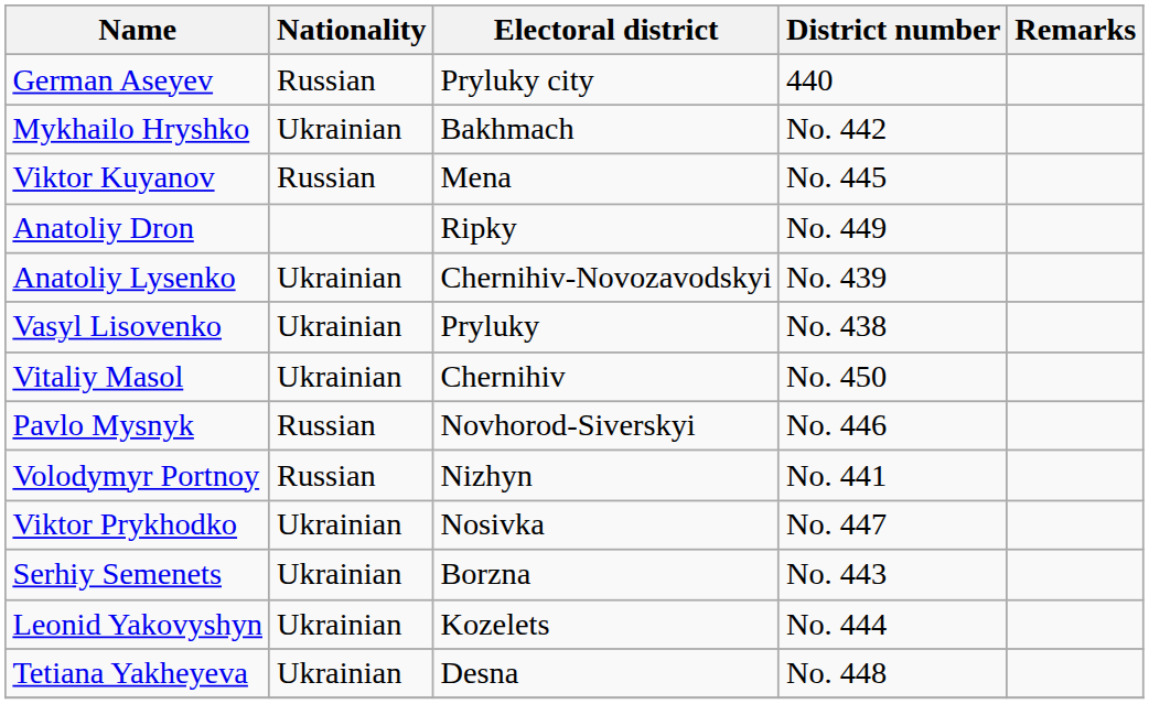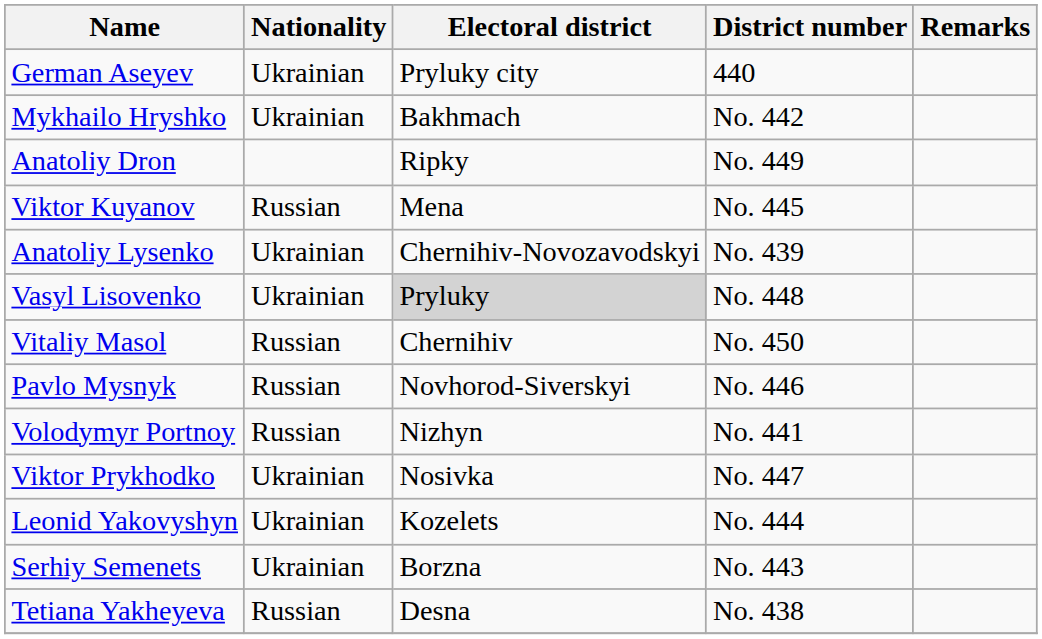 <table class="wikitable standard sortable">
 <tr>
 <th>Name</th>
 <th>Nationality</th>
 <th>Electoral district</th>
 <th>District number</th>
 <th>Remarks</th>
 </tr>
 <tr>
 <td><a href='#'>German Aseyev</a></td>
-<td>Russian</td>
+<td>Ukrainian</td>
 <td>Pryluky city</td>
 <td>440</td>
 <td></td>
 </tr>
 <tr>
 <td><a href='#'>Mykhailo Hryshko</a></td>
 <td>Ukrainian</td>
 <td>Bakhmach</td>
 <td>No. 442</td>
 <td></td>
 </tr>
 <tr>
+<td><a href='#'>Anatoliy Dron</a></td>
+<td></td>
+<td>Ripky</td>
+<td>No. 449</td>
+<td></td>
+</tr>
+<tr>
 <td><a href='#'>Viktor Kuyanov</a></td>
 <td>Russian</td>
 <td>Mena</td>
 <td>No. 445</td>
-<td></td>
-</tr>
-<tr>
-<td><a href='#'>Anatoliy Dron</a></td>
-<td></td>
-<td>Ripky</td>
-<td>No. 449</td>
 <td></td>
 </tr>
 <tr>
 <td><a href='#'>Anatoliy Lysenko</a></td>
 <td>Ukrainian</td>
 <td>Chernihiv-Novozavodskyi</td>
 <td>No. 439</td>
 <td></td>
 </tr>
 <tr>
 <td><a href='#'>Vasyl Lisovenko</a></td>
 <td>Ukrainian</td>
-<td>Pryluky</td>
-<td>No. 438</td>
+<td style="background: lightgrey;">Pryluky</td>
+<td>No. 448</td>
 <td></td>
 </tr>
 <tr>
 <td><a href='#'>Vitaliy Masol</a></td>
-<td>Ukrainian</td>
+<td>Russian</td>
 <td>Chernihiv</td>
 <td>No. 450</td>
 <td></td>
 </tr>
 <tr>
 <td><a href='#'>Pavlo Mysnyk</a></td>
 <td>Russian</td>
 <td>Novhorod-Siverskyi</td>
 <td>No. 446</td>
 <td></td>
 </tr>
 <tr>
 <td><a href='#'>Volodymyr Portnoy</a></td>
 <td>Russian</td>
 <td>Nizhyn</td>
 <td>No. 441</td>
 <td></td>
 </tr>
 <tr>
 <td><a href='#'>Viktor Prykhodko</a></td>
 <td>Ukrainian</td>
 <td>Nosivka</td>
 <td>No. 447</td>
 <td></td>
 </tr>
 <tr>
+<td><a href='#'>Leonid Yakovyshyn</a></td>
+<td>Ukrainian</td>
+<td>Kozelets</td>
+<td>No. 444</td>
+<td></td>
+</tr>
+<tr>
 <td><a href='#'>Serhiy Semenets</a></td>
 <td>Ukrainian</td>
 <td>Borzna</td>
 <td>No. 443</td>
 <td></td>
 </tr>
 <tr>
-<td><a href='#'>Leonid Yakovyshyn</a></td>
-<td>Ukrainian</td>
-<td>Kozelets</td>
-<td>No. 444</td>
-<td></td>
-</tr>
-<tr>
 <td><a href='#'>Tetiana Yakheyeva</a></td>
-<td>Ukrainian</td>
+<td>Russian</td>
 <td>Desna</td>
-<td>No. 448</td>
+<td>No. 438</td>
 <td></td>
 </tr>
 <tr>
 </tr>
 </table>
